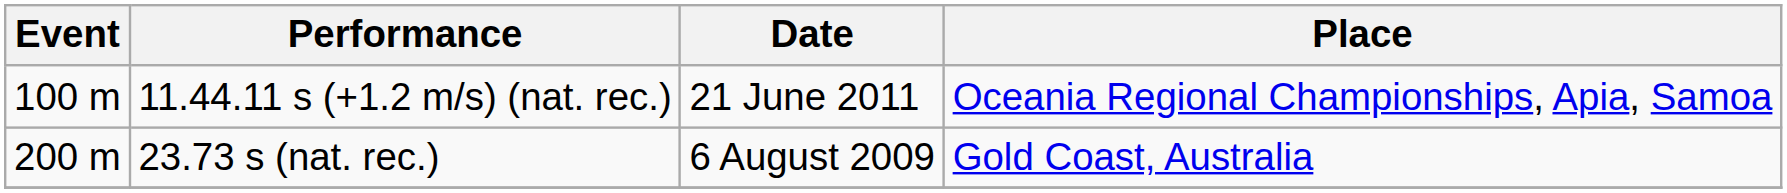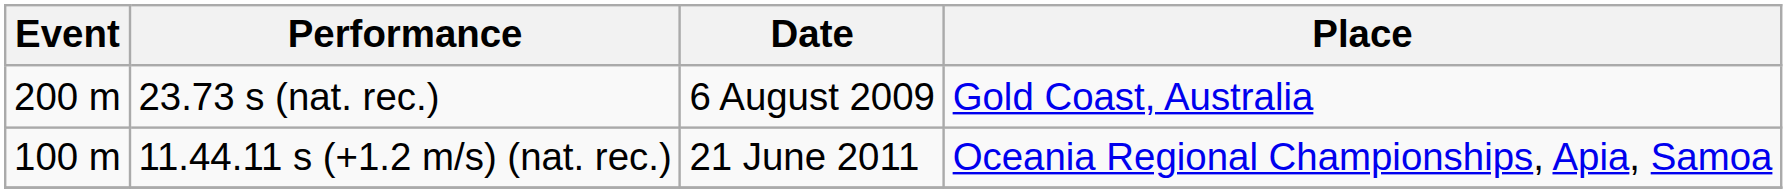 <table class="wikitable">
 <tr>
 <th>Event</th>
 <th>Performance</th>
 <th>Date</th>
 <th>Place</th>
 </tr>
 <tr>
+<td>200 m</td>
+<td>23.73 s (nat. rec.)</td>
+<td>6 August 2009</td>
+<td><a href='#'>Gold Coast, Australia</a></td>
+</tr>
+<tr>
 <td>100 m</td>
 <td>11.44.11 s (+1.2 m/s) (nat. rec.)</td>
 <td>21 June 2011</td>
 <td><a href='#'>Oceania Regional Championships</a>, <a href='#'>Apia</a>, <a href='#'>Samoa</a></td>
 </tr>
 <tr>
-<td>200 m</td>
-<td>23.73 s (nat. rec.)</td>
-<td>6 August 2009</td>
-<td><a href='#'>Gold Coast, Australia</a></td>
-</tr>
-<tr>
 </tr>
 </table>
